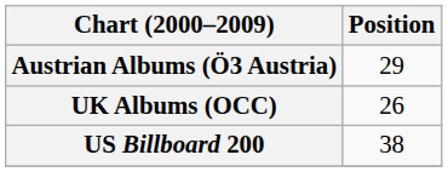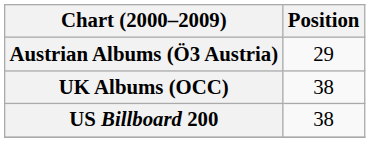 <table class="wikitable sortable plainrowheaders" style="text-align:center;">
 <tr>
 <th>Chart (2000–2009)</th>
 <th>Position</th>
 </tr>
 <tr>
 <th scope="row">Austrian Albums (Ö3 Austria)</th>
 <td>29</td>
 </tr>
 <tr>
 <th scope="row">UK Albums (OCC)</th>
-<td>26</td>
+<td>38</td>
 </tr>
 <tr>
 <th scope="row">US <em>Billboard</em> 200</th>
 <td>38</td>
 </tr>
 <tr>
 </tr>
 </table>
